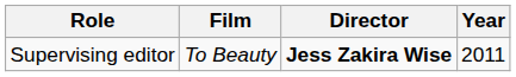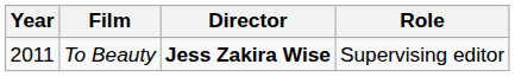 <table class="wikitable">
 <tr>
-<th>Role</th>
+<th>Year</th>
 <th>Film</th>
 <th>Director</th>
-<th>Year</th>
+<th>Role</th>
 </tr>
 <tr>
-<td>Supervising editor</td>
+<td>2011</td>
 <td><em>To Beauty</em></td>
 <td><strong>Jess Zakira Wise</strong></td>
-<td>2011</td>
+<td>Supervising editor</td>
 </tr>
 </table>
